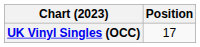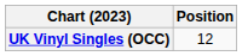 <table class="wikitable plainrowheaders sortable" style="text-align:center">
 <tr>
 <th scope="col">Chart (2023)</th>
 <th scope="col">Position</th>
 </tr>
 <tr>
 <th scope="row"><a href='#'>UK Vinyl Singles</a> (OCC)</th>
-<td>17</td>
+<td>12</td>
 </tr>
 </table>
